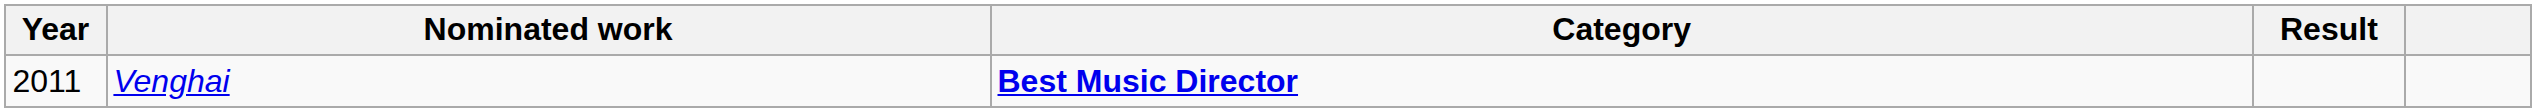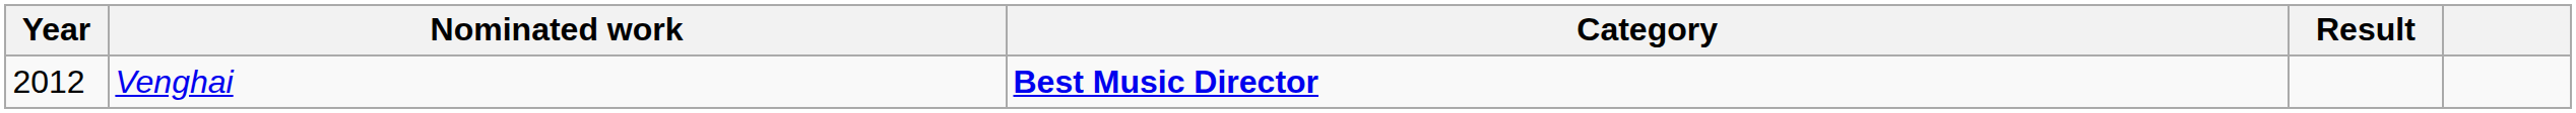 <table class="wikitable" style="width:100%;">
 <tr>
 <th scope="col" style="width:4%;">Year</th>
 <th scope="col" style="width:35%;">Nominated work</th>
 <th scope="col" style="width:50%;">Category</th>
 <th scope="col" style="width:6%;">Result</th>
 <th scope="col" style="width:5%;"></th>
 </tr>
 <tr>
-<td>2011</td>
+<td>2012</td>
 <td><em><a href='#'>Venghai</a></em></td>
 <td><strong><a href='#'>Best Music Director</a></strong></td>
 <td></td>
 <td></td>
 </tr>
 </table>
